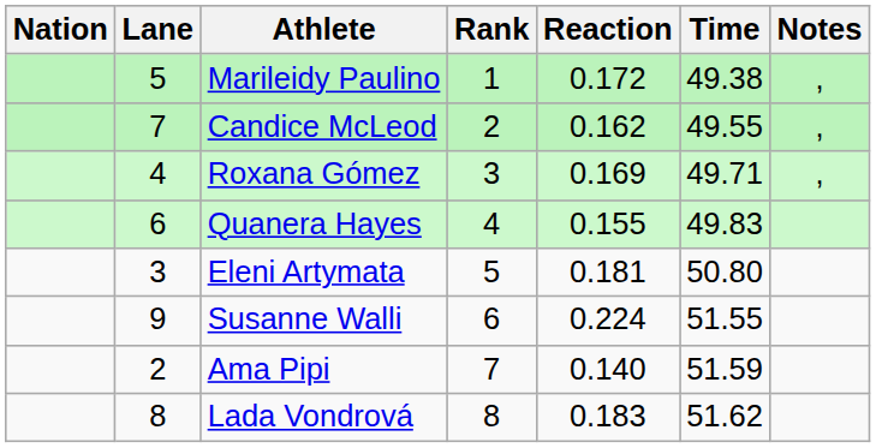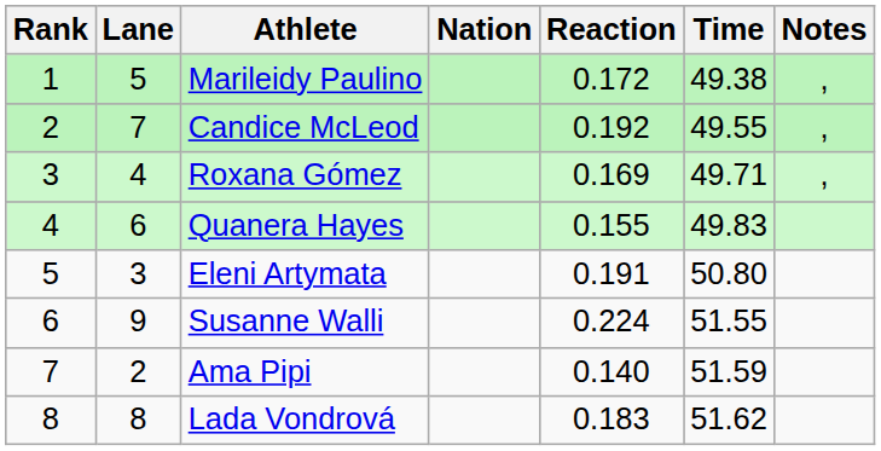 <table class="wikitable sortable" style="text-align:center">
 <tr>
-<th>Nation</th>
+<th>Rank</th>
 <th>Lane</th>
 <th>Athlete</th>
-<th>Rank</th>
+<th>Nation</th>
 <th>Reaction</th>
 <th>Time</th>
 <th>Notes</th>
 </tr>
 <tr bgcolor="#bbf3bb">
-<td align="left"></td>
+<td>1</td>
 <td>5</td>
 <td align="left"><a href='#'>Marileidy Paulino</a></td>
-<td>1</td>
+<td align="left"></td>
 <td>0.172</td>
 <td>49.38</td>
 <td>, </td>
 </tr>
 <tr bgcolor="#bbf3bb">
-<td align="left"></td>
+<td>2</td>
 <td>7</td>
 <td align="left"><a href='#'>Candice McLeod</a></td>
-<td>2</td>
-<td>0.162</td>
+<td align="left"></td>
+<td>0.192</td>
 <td>49.55</td>
 <td>, </td>
 </tr>
 <tr bgcolor="ccf9cc">
-<td align="left"></td>
+<td>3</td>
 <td>4</td>
 <td align="left"><a href='#'>Roxana Gómez</a></td>
-<td>3</td>
+<td align="left"></td>
 <td>0.169</td>
 <td>49.71</td>
 <td>, </td>
 </tr>
 <tr bgcolor="ccf9cc">
-<td align="left"></td>
+<td>4</td>
 <td>6</td>
 <td align="left"><a href='#'>Quanera Hayes</a></td>
-<td>4</td>
+<td align="left"></td>
 <td>0.155</td>
 <td>49.83</td>
 <td></td>
 </tr>
 <tr>
-<td align="left"></td>
+<td>5</td>
 <td>3</td>
 <td align="left"><a href='#'>Eleni Artymata</a></td>
-<td>5</td>
-<td>0.181</td>
+<td align="left"></td>
+<td>0.191</td>
 <td>50.80</td>
 <td></td>
 </tr>
 <tr>
-<td align="left"></td>
+<td>6</td>
 <td>9</td>
 <td align="left"><a href='#'>Susanne Walli</a></td>
-<td>6</td>
+<td align="left"></td>
 <td>0.224</td>
 <td>51.55</td>
 <td></td>
 </tr>
 <tr>
-<td align="left"></td>
+<td>7</td>
 <td>2</td>
 <td align="left"><a href='#'>Ama Pipi</a></td>
-<td>7</td>
+<td align="left"></td>
 <td>0.140</td>
 <td>51.59</td>
 <td></td>
 </tr>
 <tr>
-<td align="left"></td>
+<td>8</td>
 <td>8</td>
 <td align="left"><a href='#'>Lada Vondrová</a></td>
-<td>8</td>
+<td align="left"></td>
 <td>0.183</td>
 <td>51.62</td>
 <td></td>
 </tr>
 </table>
